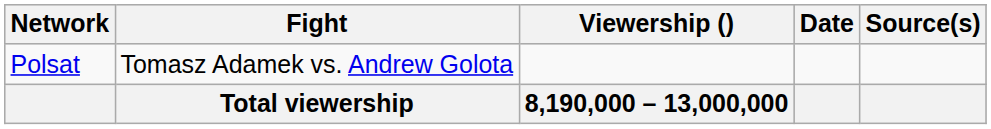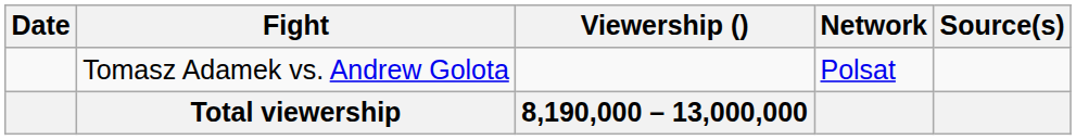 <table class="wikitable sortable">
 <tr>
-<th>Network</th>
+<th>Date</th>
 <th>Fight</th>
 <th>Viewership ()</th>
-<th>Date</th>
+<th>Network</th>
 <th>Source(s)</th>
 </tr>
 <tr>
-<td><a href='#'>Polsat</a></td>
+<td></td>
 <td>Tomasz Adamek vs. <a href='#'>Andrew Golota</a></td>
 <td></td>
-<td></td>
+<td><a href='#'>Polsat</a></td>
 <td></td>
 </tr>
 <tr>
 <th></th>
 <th>Total viewership</th>
 <th>8,190,000 – 13,000,000</th>
 <th></th>
 <th></th>
 </tr>
 </table>
